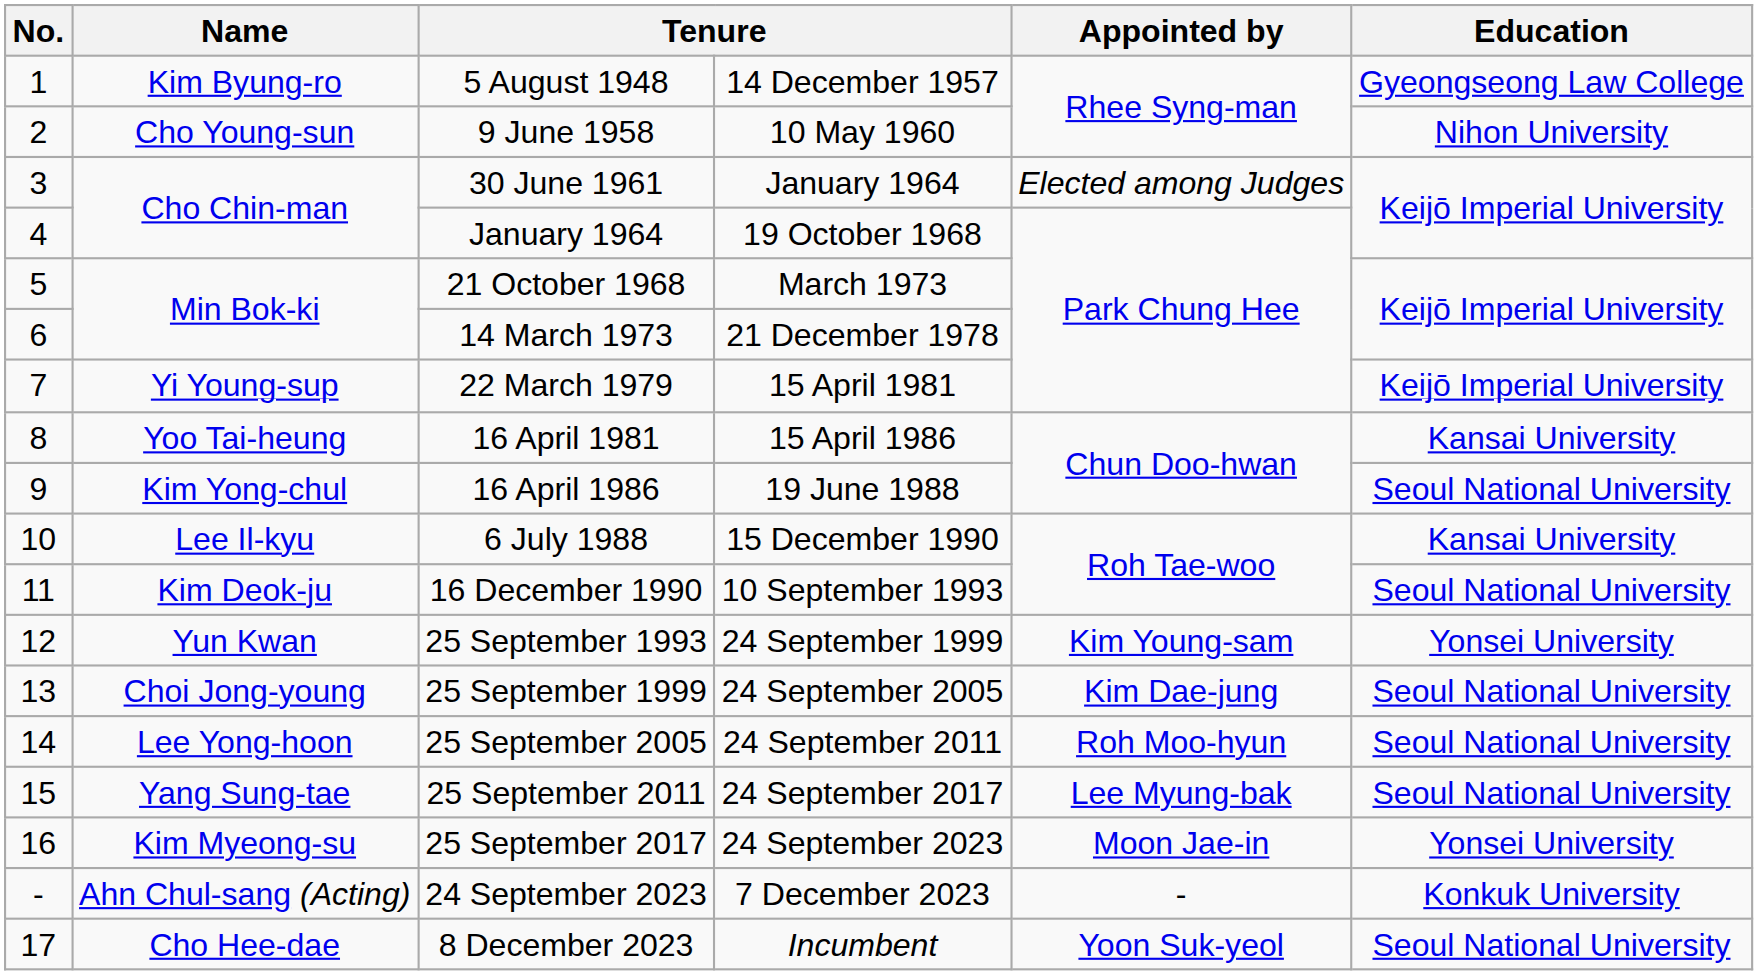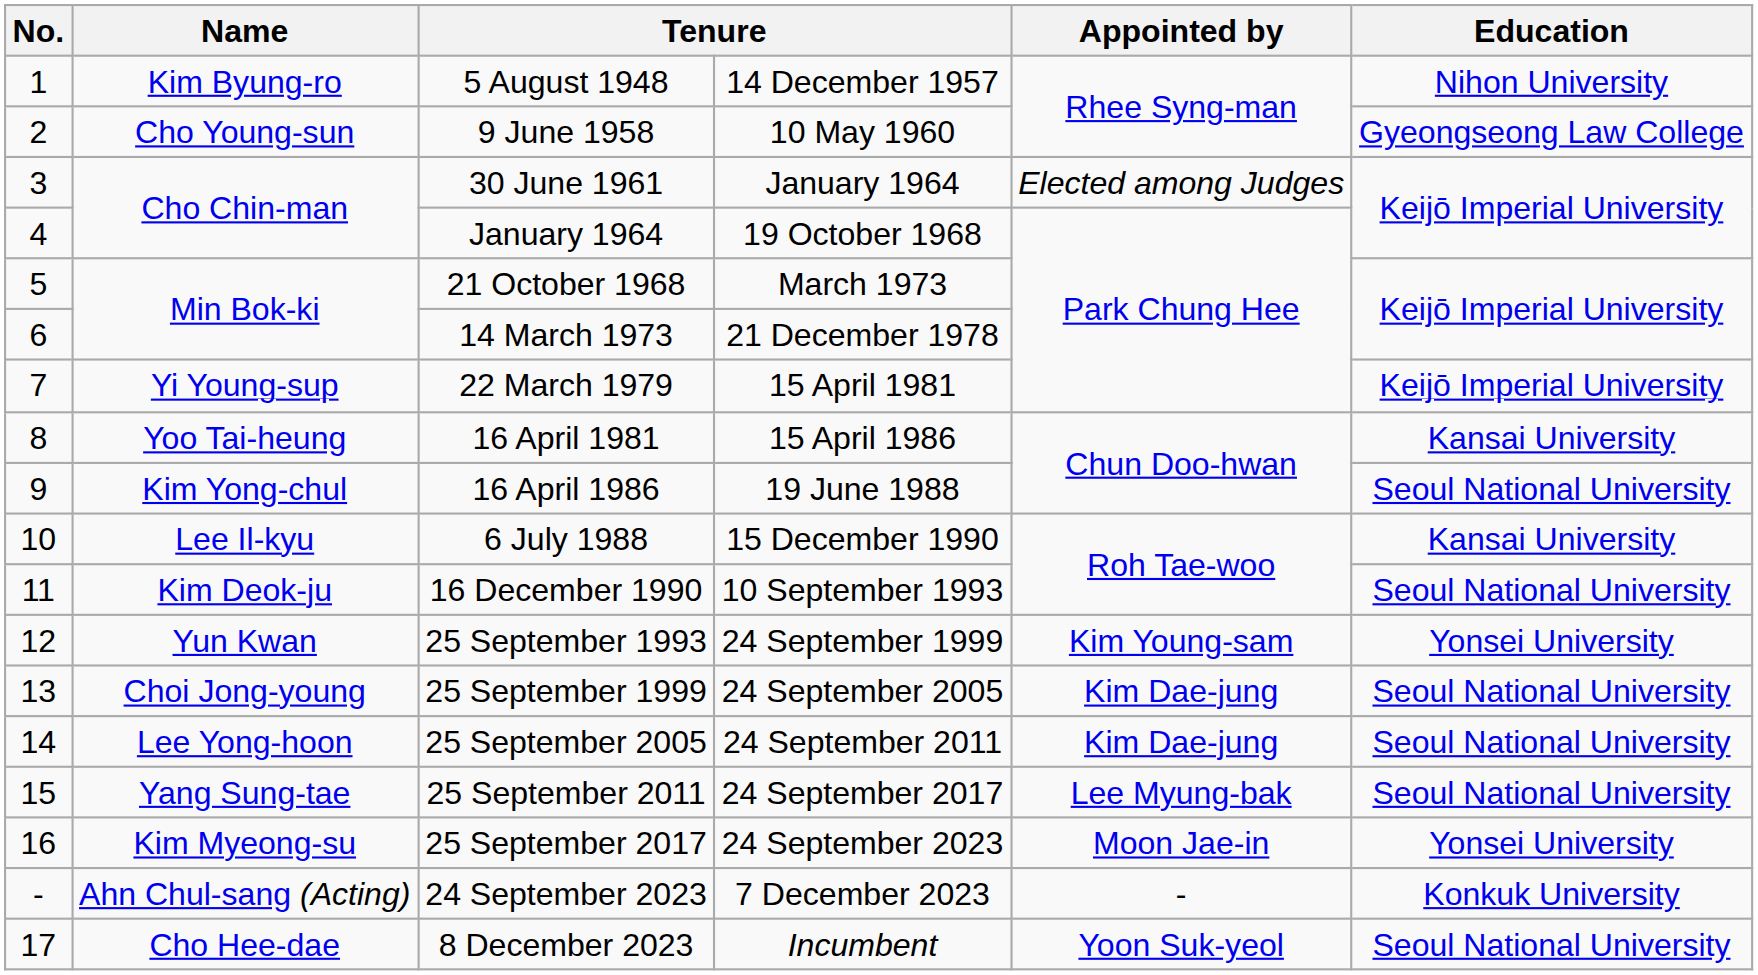 <table class="wikitable sortable" style="font-size: 95%; text-align:center">
 <tr>
 <th>No.</th>
 <th>Name</th>
 <th colspan=2>Tenure</th>
 <th>Appointed by</th>
 <th>Education</th>
 </tr>
 <tr>
 <td>1</td>
 <td><a href='#'>Kim Byung-ro</a></td>
 <td>5 August 1948</td>
 <td>14 December 1957</td>
 <td rowspan="2"><a href='#'>Rhee Syng-man</a></td>
-<td><a href='#'>Gyeongseong Law College</a></td>
+<td><a href='#'>Nihon University</a></td>
 </tr>
 <tr>
 <td>2</td>
 <td><a href='#'>Cho Young-sun</a></td>
 <td>9 June 1958</td>
 <td>10 May 1960</td>
-<td><a href='#'>Nihon University</a></td>
+<td><a href='#'>Gyeongseong Law College</a></td>
 </tr>
 <tr>
 <td>3</td>
 <td rowspan="2"><a href='#'>Cho Chin-man</a></td>
 <td>30 June 1961</td>
 <td>January 1964</td>
 <td><em>Elected among Judges</em></td>
 <td rowspan="2"><a href='#'>Keijō Imperial University</a></td>
 </tr>
 <tr>
 <td>4</td>
 <td>January 1964</td>
 <td>19 October 1968</td>
 <td rowspan="4"><a href='#'>Park Chung Hee</a></td>
 </tr>
 <tr>
 <td>5</td>
 <td rowspan="2"><a href='#'>Min Bok-ki</a></td>
 <td>21 October 1968</td>
 <td>March 1973</td>
 <td rowspan="2"><a href='#'>Keijō Imperial University</a></td>
 </tr>
 <tr>
 <td>6</td>
 <td>14 March 1973</td>
 <td>21 December 1978</td>
 </tr>
 <tr>
 <td>7</td>
 <td><a href='#'>Yi Young-sup</a></td>
 <td>22 March 1979</td>
 <td>15 April 1981</td>
 <td><a href='#'>Keijō Imperial University</a></td>
 </tr>
 <tr>
 <td>8</td>
 <td><a href='#'>Yoo Tai-heung</a></td>
 <td>16 April 1981</td>
 <td>15 April 1986</td>
 <td rowspan="2"><a href='#'>Chun Doo-hwan</a></td>
 <td><a href='#'>Kansai University</a></td>
 </tr>
 <tr>
 <td>9</td>
 <td><a href='#'>Kim Yong-chul</a></td>
 <td>16 April 1986</td>
 <td>19 June 1988</td>
 <td><a href='#'>Seoul National University</a></td>
 </tr>
 <tr>
 <td>10</td>
 <td><a href='#'>Lee Il-kyu</a></td>
 <td>6 July 1988</td>
 <td>15 December 1990</td>
 <td rowspan="2"><a href='#'>Roh Tae-woo</a></td>
 <td><a href='#'>Kansai University</a></td>
 </tr>
 <tr>
 <td>11</td>
 <td><a href='#'>Kim Deok-ju</a></td>
 <td>16 December 1990</td>
 <td>10 September 1993</td>
 <td><a href='#'>Seoul National University</a></td>
 </tr>
 <tr>
 <td>12</td>
 <td><a href='#'>Yun Kwan</a></td>
 <td>25 September 1993</td>
 <td>24 September 1999</td>
 <td><a href='#'>Kim Young-sam</a></td>
 <td><a href='#'>Yonsei University</a></td>
 </tr>
 <tr>
 <td>13</td>
 <td><a href='#'>Choi Jong-young</a></td>
 <td>25 September 1999</td>
 <td>24 September 2005</td>
 <td><a href='#'>Kim Dae-jung</a></td>
 <td><a href='#'>Seoul National University</a></td>
 </tr>
 <tr>
 <td>14</td>
 <td><a href='#'>Lee Yong-hoon</a></td>
 <td>25 September 2005</td>
 <td>24 September 2011</td>
-<td><a href='#'>Roh Moo-hyun</a></td>
+<td><a href='#'>Kim Dae-jung</a></td>
 <td><a href='#'>Seoul National University</a></td>
 </tr>
 <tr>
 <td>15</td>
 <td><a href='#'>Yang Sung-tae</a></td>
 <td>25 September 2011</td>
 <td>24 September 2017</td>
 <td><a href='#'>Lee Myung-bak</a></td>
 <td><a href='#'>Seoul National University</a></td>
 </tr>
 <tr>
 <td>16</td>
 <td><a href='#'>Kim Myeong-su</a></td>
 <td>25 September 2017</td>
 <td>24 September 2023</td>
 <td><a href='#'>Moon Jae-in</a></td>
 <td><a href='#'>Yonsei University</a></td>
 </tr>
 <tr>
 <td>-</td>
 <td><a href='#'>Ahn Chul-sang</a> <em>(Acting)</em></td>
 <td>24 September 2023</td>
 <td>7 December 2023</td>
 <td>-</td>
 <td><a href='#'>Konkuk University</a></td>
 </tr>
 <tr>
 <td>17</td>
 <td><a href='#'>Cho Hee-dae</a></td>
 <td>8 December 2023</td>
 <td><em>Incumbent</em></td>
 <td><a href='#'>Yoon Suk-yeol</a></td>
 <td><a href='#'>Seoul National University</a></td>
 </tr>
 </table>
